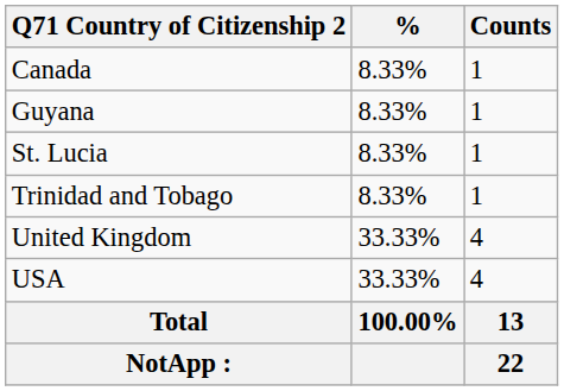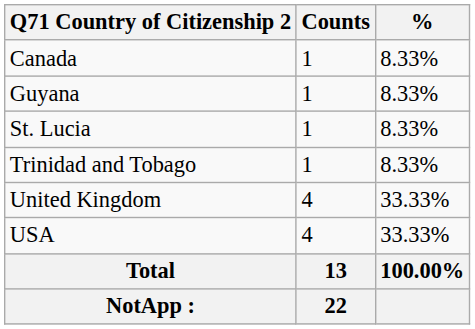 <table class="wikitable sortable">
 <tr>
 <th>Q71 Country of Citizenship 2</th>
+<th>Counts</th>
 <th>%</th>
-<th>Counts</th>
 </tr>
 <tr>
 <td>Canada</td>
+<td>1</td>
 <td>8.33%</td>
-<td>1</td>
 </tr>
 <tr>
 <td>Guyana</td>
+<td>1</td>
 <td>8.33%</td>
-<td>1</td>
 </tr>
 <tr>
 <td>St. Lucia</td>
+<td>1</td>
 <td>8.33%</td>
-<td>1</td>
 </tr>
 <tr>
 <td>Trinidad and Tobago</td>
+<td>1</td>
 <td>8.33%</td>
-<td>1</td>
 </tr>
 <tr>
 <td>United Kingdom</td>
+<td>4</td>
 <td>33.33%</td>
-<td>4</td>
 </tr>
 <tr>
 <td>USA</td>
+<td>4</td>
 <td>33.33%</td>
-<td>4</td>
 </tr>
 <tr>
 <th>Total</th>
+<th>13</th>
 <th>100.00%</th>
-<th>13</th>
 </tr>
 <tr>
 <th>NotApp :</th>
+<th>22</th>
 <th></th>
-<th>22</th>
 </tr>
 </table>
